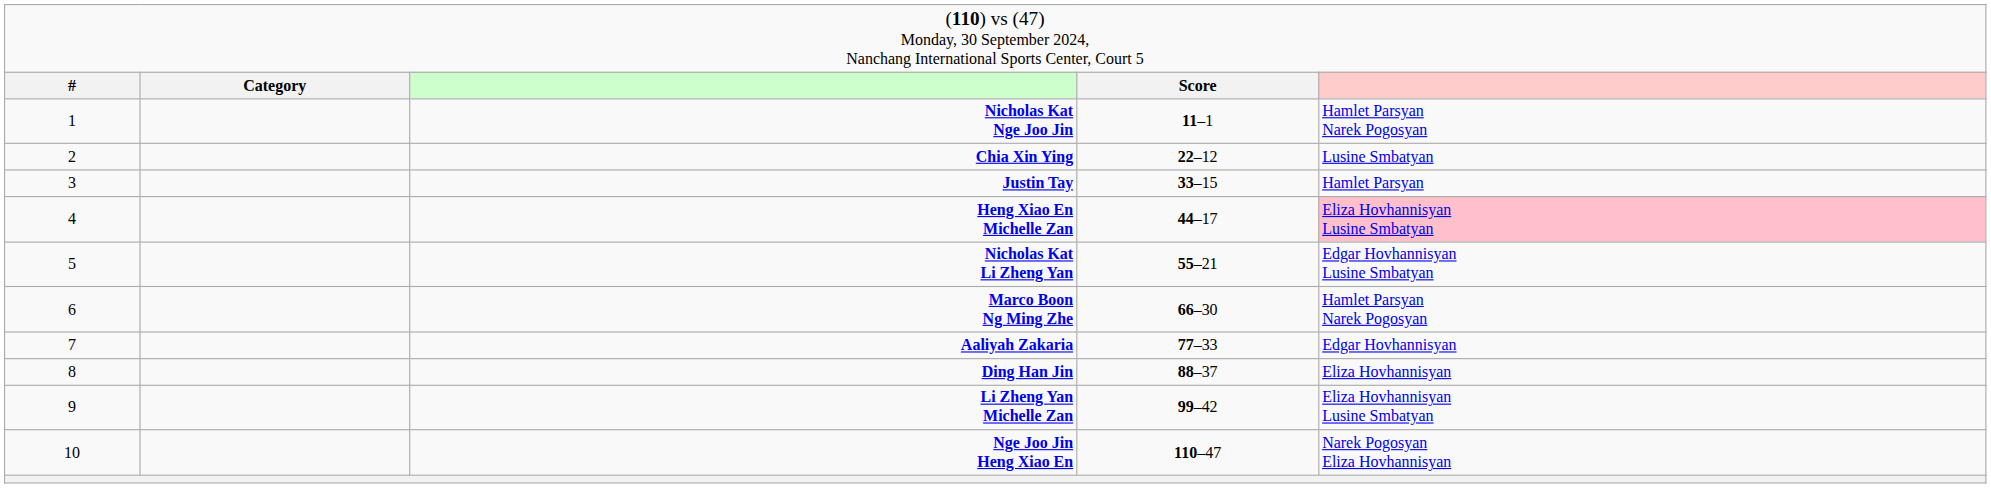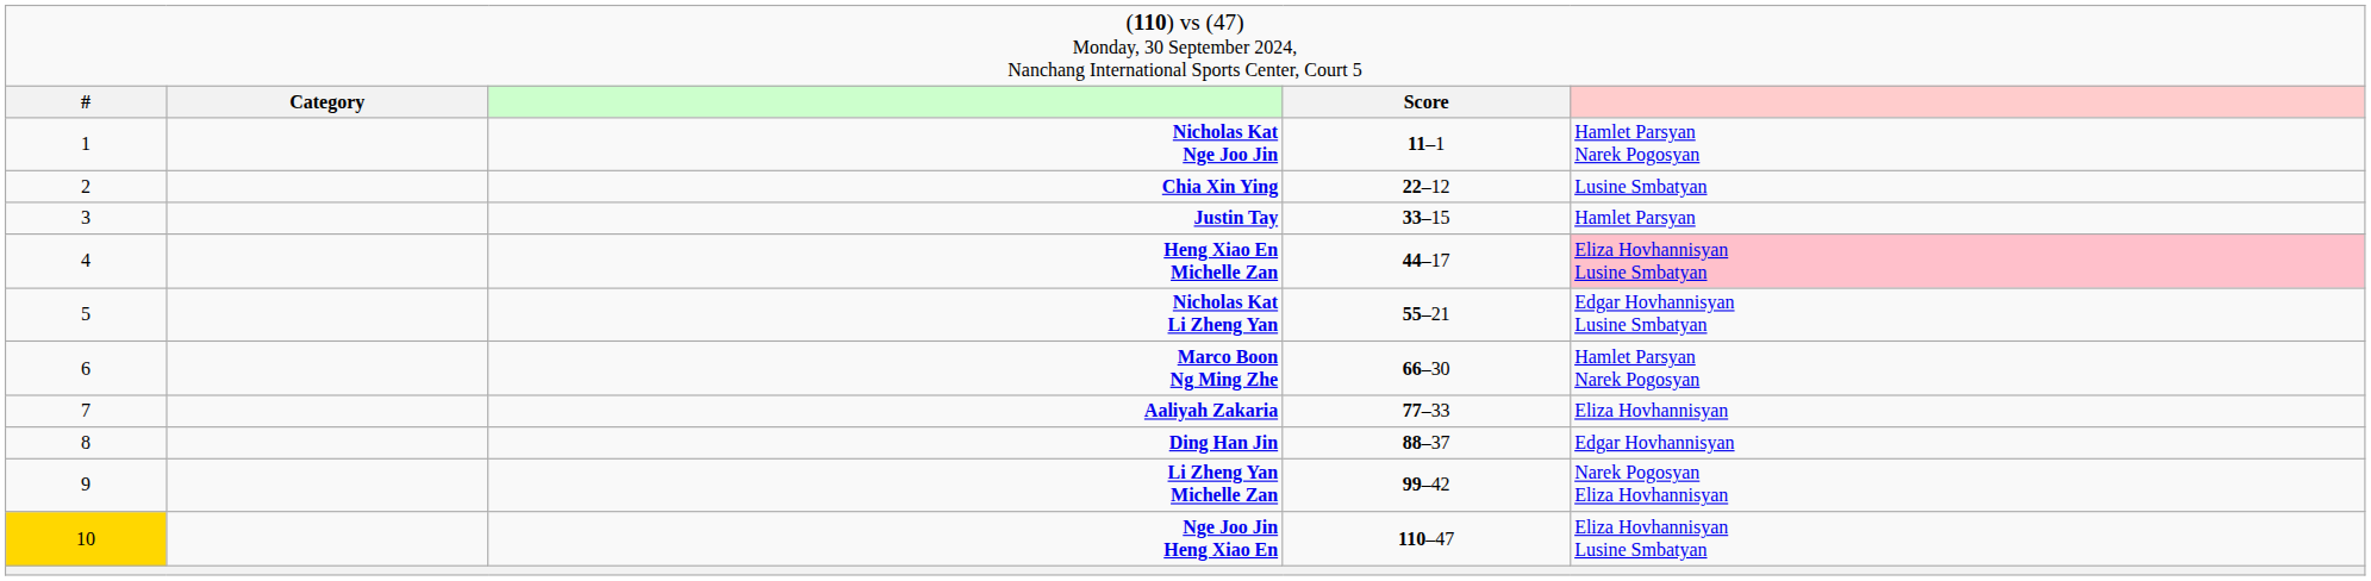 <table class="wikitable mw-collapsible mw-collapsed" style="font-size:90%; text-align:center" width="90%">
 <tr>
 <td colspan="5"><big>(<strong>110</strong>) <strong></strong> vs  (47)</big><br>Monday, 30 September 2024, <br>Nanchang International Sports Center, Court 5</td>
 </tr>
 <tr>
 <th width="25">#</th>
 <th width="50">Category</th>
 <th style="background-color:#CCFFCC" width="150"></th>
 <th width="50">Score<br></th>
 <th style="background-color:#FFCCCC" width="150"></th>
 </tr>
 <tr>
 <td>1</td>
 <td></td>
 <td align="right"><strong><a href='#'>Nicholas Kat</a> <br><a href='#'>Nge Joo Jin</a> </strong></td>
 <td><strong>11</strong>–1<br></td>
 <td align="left"> <a href='#'>Hamlet Parsyan</a><br> <a href='#'>Narek Pogosyan</a></td>
 </tr>
 <tr>
 <td>2</td>
 <td></td>
 <td align="right"><strong><a href='#'>Chia Xin Ying</a> </strong></td>
 <td><strong>22</strong>–12<br></td>
 <td align="left"> <a href='#'>Lusine Smbatyan</a></td>
 </tr>
 <tr>
 <td>3</td>
 <td></td>
 <td align="right"><strong><a href='#'>Justin Tay</a> </strong></td>
 <td><strong>33</strong>–15<br></td>
 <td align="left"> <a href='#'>Hamlet Parsyan</a></td>
 </tr>
 <tr>
 <td>4</td>
 <td></td>
 <td align="right"><strong><a href='#'>Heng Xiao En</a> <br><a href='#'>Michelle Zan</a> </strong></td>
 <td><strong>44</strong>–17<br></td>
 <td align="left" style="background: pink;"> <a href='#'>Eliza Hovhannisyan</a><br> <a href='#'>Lusine Smbatyan</a></td>
 </tr>
 <tr>
 <td>5</td>
 <td></td>
 <td align="right"><strong><a href='#'>Nicholas Kat</a> <br><a href='#'>Li Zheng Yan</a> </strong></td>
 <td><strong>55</strong>–21<br></td>
 <td align="left"> <a href='#'>Edgar Hovhannisyan</a><br> <a href='#'>Lusine Smbatyan</a></td>
 </tr>
 <tr>
 <td>6</td>
 <td></td>
 <td align="right"><strong><a href='#'>Marco Boon</a> <br><a href='#'>Ng Ming Zhe</a> </strong></td>
 <td><strong>66</strong>–30<br></td>
 <td align="left"> <a href='#'>Hamlet Parsyan</a><br> <a href='#'>Narek Pogosyan</a></td>
 </tr>
 <tr>
 <td>7</td>
 <td></td>
 <td align="right"><strong><a href='#'>Aaliyah Zakaria</a> </strong></td>
 <td><strong>77</strong>–33<br></td>
-<td align="left"> <a href='#'>Edgar Hovhannisyan</a></td>
+<td align="left"> <a href='#'>Eliza Hovhannisyan</a></td>
 </tr>
 <tr>
 <td>8</td>
 <td></td>
 <td align="right"><strong><a href='#'>Ding Han Jin</a> </strong></td>
 <td><strong>88</strong>–37<br></td>
-<td align="left"> <a href='#'>Eliza Hovhannisyan</a></td>
+<td align="left"> <a href='#'>Edgar Hovhannisyan</a></td>
 </tr>
 <tr>
 <td>9</td>
 <td></td>
 <td align="right"><strong><a href='#'>Li Zheng Yan</a> <br><a href='#'>Michelle Zan</a> </strong></td>
 <td><strong>99</strong>–42<br></td>
-<td align="left"> <a href='#'>Eliza Hovhannisyan</a><br> <a href='#'>Lusine Smbatyan</a></td>
+<td align="left"> <a href='#'>Narek Pogosyan</a><br> <a href='#'>Eliza Hovhannisyan</a></td>
 </tr>
 <tr>
-<td>10</td>
+<td style="background: gold;">10</td>
 <td></td>
 <td align="right"><strong><a href='#'>Nge Joo Jin</a> <br><a href='#'>Heng Xiao En</a> </strong></td>
 <td><strong>110</strong>–47<br></td>
-<td align="left"> <a href='#'>Narek Pogosyan</a><br> <a href='#'>Eliza Hovhannisyan</a></td>
+<td align="left"> <a href='#'>Eliza Hovhannisyan</a><br> <a href='#'>Lusine Smbatyan</a></td>
 </tr>
 <tr>
 <th colspan="5"></th>
 </tr>
 </table>
